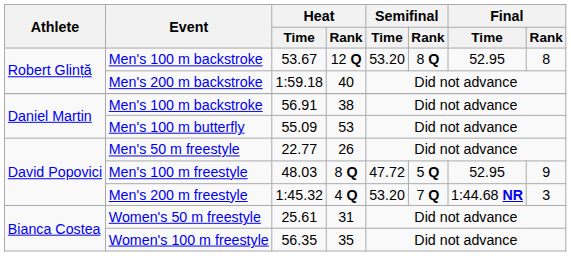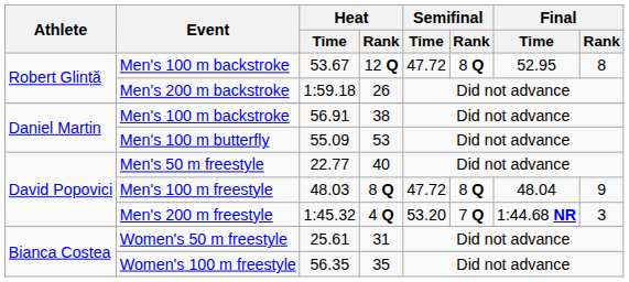 <table class=wikitable style="font-size:90%">
 <tr>
 <th rowspan="2">Athlete</th>
 <th rowspan="2">Event</th>
 <th colspan="2">Heat</th>
 <th colspan="2">Semifinal</th>
 <th colspan="2">Final</th>
 </tr>
 <tr style="font-size:95%">
 <th>Time</th>
 <th>Rank</th>
 <th>Time</th>
 <th>Rank</th>
 <th>Time</th>
 <th>Rank</th>
 </tr>
 <tr align=center>
 <td rowspan="2" align="left"><a href='#'>Robert Glință</a></td>
 <td align=left><a href='#'>Men's 100 m backstroke</a></td>
 <td>53.67</td>
 <td>12 <strong>Q</strong></td>
-<td>53.20</td>
+<td>47.72</td>
 <td>8 <strong>Q</strong></td>
 <td>52.95</td>
 <td>8</td>
 </tr>
 <tr align=center>
 <td align=left><a href='#'>Men's 200 m backstroke</a></td>
 <td>1:59.18</td>
-<td>40</td>
+<td>26</td>
 <td colspan="4">Did not advance</td>
 </tr>
 <tr>
 </tr>
 <tr align=center>
 <td rowspan="2" align="left"><a href='#'>Daniel Martin</a></td>
 <td align=left><a href='#'>Men's 100 m backstroke</a></td>
 <td>56.91</td>
 <td>38</td>
 <td colspan="4">Did not advance</td>
 </tr>
 <tr align=center>
 <td align="left"><a href='#'>Men's 100 m butterfly</a></td>
 <td>55.09</td>
 <td>53</td>
 <td colspan="4">Did not advance</td>
 </tr>
 <tr align=center>
 <td rowspan="3" align=left><a href='#'>David Popovici</a></td>
 <td align=left><a href='#'>Men's 50 m freestyle</a></td>
 <td>22.77</td>
-<td>26</td>
+<td>40</td>
 <td colspan="4">Did not advance</td>
 </tr>
 <tr align=center>
 <td align=left><a href='#'>Men's 100 m freestyle</a></td>
 <td>48.03</td>
 <td>8 <strong>Q</strong></td>
 <td>47.72</td>
-<td>5 <strong>Q</strong></td>
-<td>52.95</td>
+<td>8 <strong>Q</strong></td>
+<td>48.04</td>
 <td>9</td>
 </tr>
 <tr align=center>
 <td align=left><a href='#'>Men's 200 m freestyle</a></td>
 <td>1:45.32</td>
 <td>4 <strong>Q</strong></td>
 <td>53.20</td>
 <td>7 <strong>Q</strong></td>
 <td>1:44.68 <strong><a href='#'>NR</a></strong></td>
 <td>3</td>
 </tr>
 <tr align=center>
 <td align=left rowspan=2><a href='#'>Bianca Costea</a></td>
 <td align=left><a href='#'>Women's 50 m freestyle</a></td>
 <td>25.61</td>
 <td>31</td>
 <td colspan="4">Did not advance</td>
 </tr>
 <tr align=center>
 <td align=left><a href='#'>Women's 100 m freestyle</a></td>
 <td>56.35</td>
 <td>35</td>
 <td colspan="4">Did not advance</td>
 </tr>
 </table>
